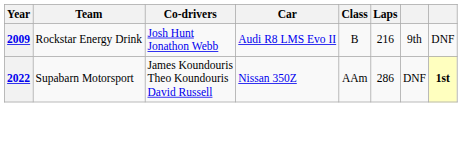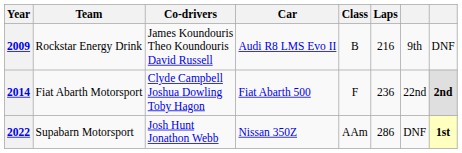 <table class="wikitable" style="text-align:center; font-size:90%">
 <tr>
 <th>Year</th>
 <th>Team</th>
 <th>Co-drivers</th>
 <th>Car</th>
 <th>Class</th>
 <th>Laps</th>
 <th></th>
 <th></th>
 </tr>
 <tr>
 <th><a href='#'>2009</a></th>
 <td align="left"> Rockstar Energy Drink</td>
-<td align="left"> <a href='#'>Josh Hunt</a><br> <a href='#'>Jonathon Webb</a></td>
+<td align="left"> James Koundouris<br> Theo Koundouris<br> <a href='#'>David Russell</a></td>
 <td align="left"><a href='#'>Audi R8 LMS Evo II</a></td>
 <td>B</td>
 <td>216</td>
 <td>9th</td>
 <td>DNF</td>
 </tr>
 <tr>
+<th><a href='#'>2014</a></th>
+<td align="left"> Fiat Abarth Motorsport</td>
+<td align="left"> <a href='#'>Clyde Campbell</a><br> <a href='#'>Joshua Dowling</a><br> <a href='#'>Toby Hagon</a></td>
+<td align="left"><a href='#'>Fiat Abarth 500</a></td>
+<td>F</td>
+<td>236</td>
+<td>22nd</td>
+<td style="background:#dfdfdf;"><strong>2nd</strong></td>
+</tr>
+<tr>
 <th><a href='#'>2022</a></th>
 <td align="left">  Supabarn Motorsport</td>
-<td align="left"> James Koundouris<br> Theo Koundouris<br> <a href='#'>David Russell</a></td>
+<td align="left"> <a href='#'>Josh Hunt</a><br> <a href='#'>Jonathon Webb</a></td>
 <td align="left"><a href='#'>Nissan 350Z</a></td>
 <td>AAm</td>
 <td>286</td>
 <td>DNF</td>
 <td style="background:#ffffbf;"><strong>1st</strong></td>
 </tr>
 </table>
